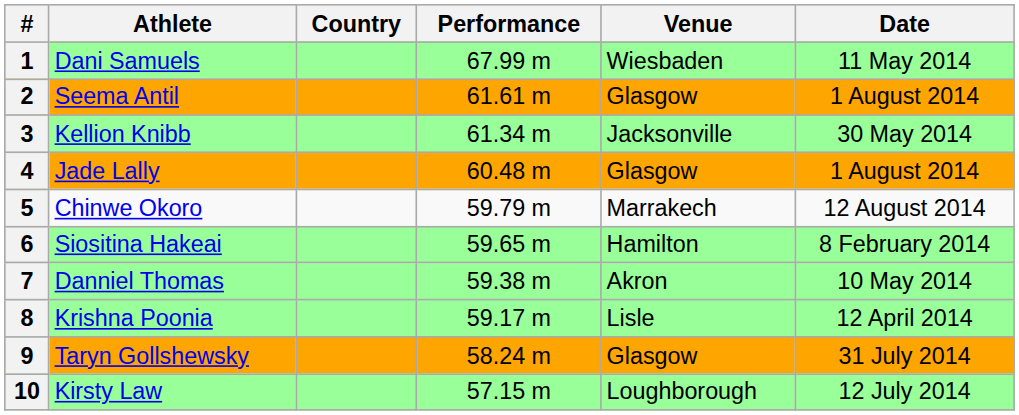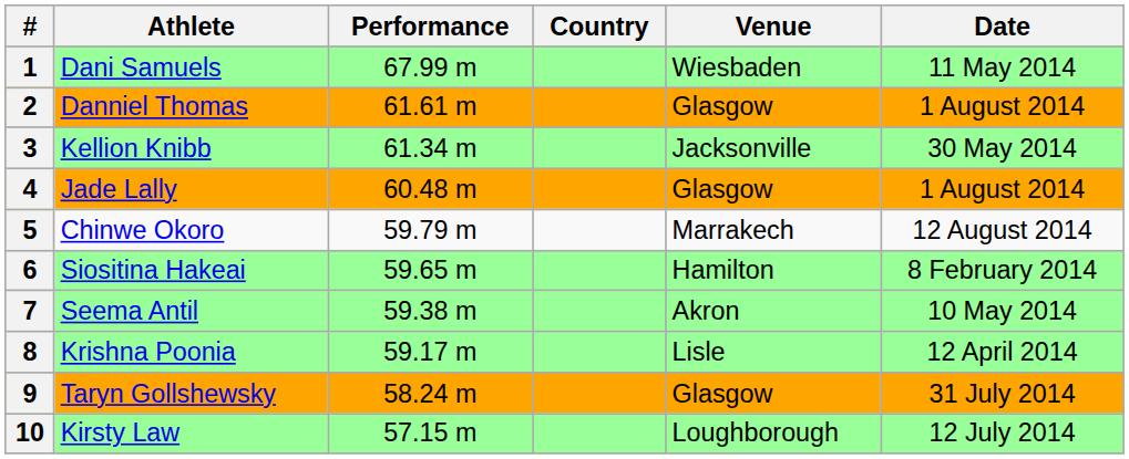 <table class="wikitable" width=100% style="font-size:90%; text-align:center;">
 <tr>
 <th>#</th>
 <th>Athlete</th>
+<th>Performance</th>
 <th>Country</th>
-<th>Performance</th>
 <th>Venue</th>
 <th>Date</th>
 </tr>
 <tr bgcolor="99FF99">
 <th>1</th>
 <td align=left><a href='#'>Dani Samuels</a></td>
+<td>67.99 m</td>
 <td align=left></td>
-<td>67.99 m</td>
 <td align=left> Wiesbaden</td>
 <td>11 May 2014</td>
 </tr>
 <tr bgcolor="orange">
 <th>2</th>
-<td align=left><a href='#'>Seema Antil</a></td>
+<td align=left><a href='#'>Danniel Thomas</a></td>
+<td>61.61 m</td>
 <td align=left></td>
-<td>61.61 m</td>
 <td align=left> Glasgow</td>
 <td>1 August 2014</td>
 </tr>
 <tr bgcolor="99FF99">
 <th>3</th>
 <td align=left><a href='#'>Kellion Knibb</a></td>
+<td>61.34 m</td>
 <td align=left></td>
-<td>61.34 m</td>
 <td align=left> Jacksonville</td>
 <td>30 May 2014</td>
 </tr>
 <tr bgcolor="orange">
 <th>4</th>
 <td align=left><a href='#'>Jade Lally</a></td>
+<td>60.48 m</td>
 <td align=left></td>
-<td>60.48 m</td>
 <td align=left> Glasgow</td>
 <td>1 August 2014</td>
 </tr>
 <tr>
 <th>5</th>
 <td align=left><a href='#'>Chinwe Okoro</a></td>
+<td>59.79 m</td>
 <td align=left></td>
-<td>59.79 m</td>
 <td align=left> Marrakech</td>
 <td>12 August 2014</td>
 </tr>
 <tr bgcolor="99FF99">
 <th>6</th>
 <td align=left><a href='#'>Siositina Hakeai</a></td>
+<td>59.65 m</td>
 <td align=left></td>
-<td>59.65 m</td>
 <td align=left> Hamilton</td>
 <td>8 February 2014</td>
 </tr>
 <tr bgcolor="99FF99">
 <th>7</th>
-<td align=left><a href='#'>Danniel Thomas</a></td>
+<td align=left><a href='#'>Seema Antil</a></td>
+<td>59.38 m</td>
 <td align=left></td>
-<td>59.38 m</td>
 <td align=left> Akron</td>
 <td>10 May 2014</td>
 </tr>
 <tr bgcolor="99FF99">
 <th>8</th>
 <td align=left><a href='#'>Krishna Poonia</a></td>
+<td>59.17 m</td>
 <td align=left></td>
-<td>59.17 m</td>
 <td align=left> Lisle</td>
 <td>12 April 2014</td>
 </tr>
 <tr bgcolor="orange">
 <th>9</th>
 <td align=left><a href='#'>Taryn Gollshewsky</a></td>
+<td>58.24 m</td>
 <td align=left></td>
-<td>58.24 m</td>
 <td align=left> Glasgow</td>
 <td>31 July 2014</td>
 </tr>
 <tr bgcolor="99FF99">
 <th>10</th>
 <td align=left><a href='#'>Kirsty Law</a></td>
+<td>57.15 m</td>
 <td align=left></td>
-<td>57.15 m</td>
 <td align=left> Loughborough</td>
 <td>12 July 2014</td>
 </tr>
 </table>
